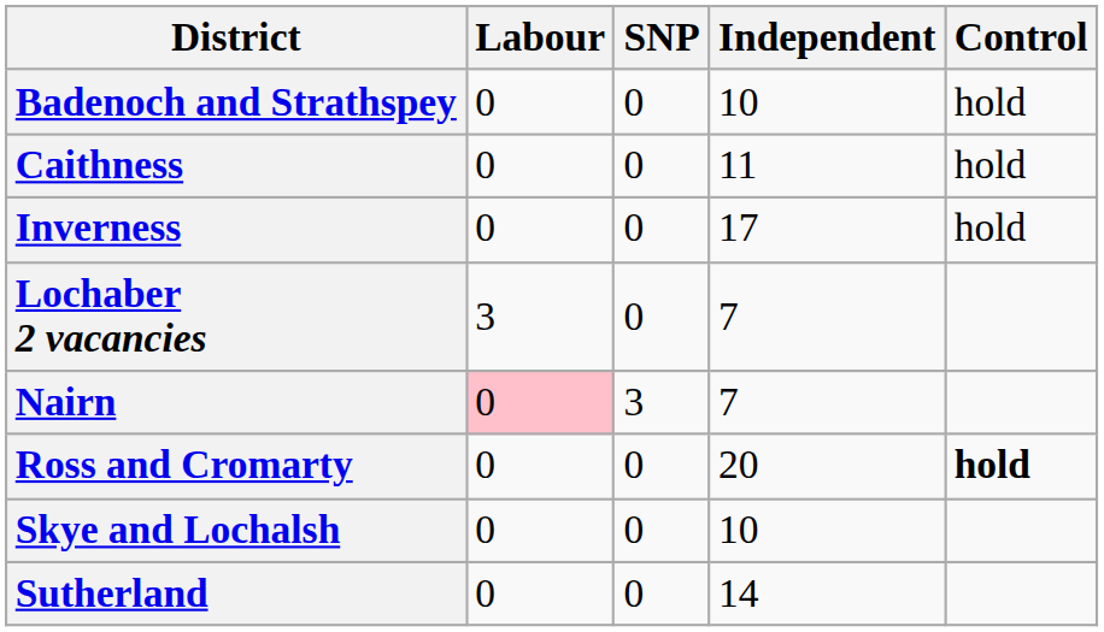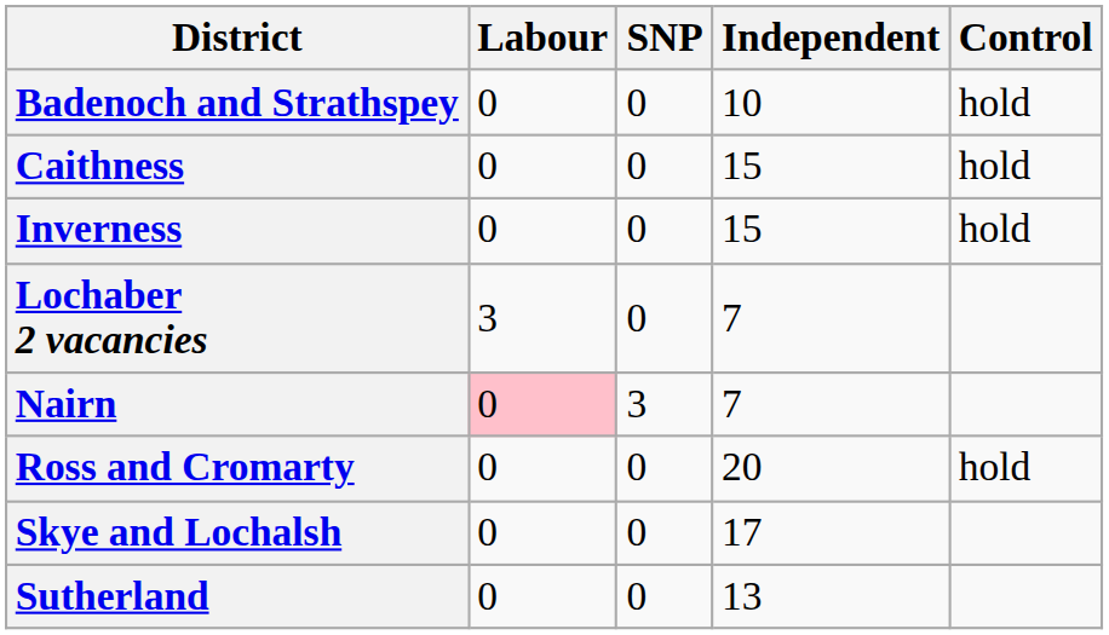 <table class="wikitable">
 <tr>
 <th scope="col">District</th>
 <th scope="col">Labour</th>
 <th scope="col">SNP</th>
 <th scope="col">Independent</th>
 <th scope="col" colspan=2>Control<br></th>
 </tr>
 <tr>
 <th scope="row" style="text-align: left;"><a href='#'>Badenoch and Strathspey</a></th>
 <td>0</td>
 <td>0</td>
 <td>10</td>
 <td> hold</td>
 </tr>
 <tr>
 <th scope="row" style="text-align: left;"><a href='#'>Caithness</a></th>
 <td>0</td>
 <td>0</td>
-<td>11</td>
+<td>15</td>
 <td> hold</td>
 </tr>
 <tr>
 <th scope="row" style="text-align: left;"><a href='#'>Inverness</a></th>
 <td>0</td>
 <td>0</td>
-<td>17</td>
+<td>15</td>
 <td> hold</td>
 </tr>
 <tr>
 <th scope="row" style="text-align: left;"><a href='#'>Lochaber</a><br><em>2 vacancies</em></th>
 <td>3</td>
 <td>0</td>
 <td>7</td>
 <td></td>
 </tr>
 <tr>
 <th scope="row" style="text-align: left;"><a href='#'>Nairn</a></th>
 <td style="background: pink;">0</td>
 <td>3</td>
 <td>7</td>
 <td></td>
 </tr>
 <tr>
 <th scope="row" style="text-align: left;"><a href='#'>Ross and Cromarty</a></th>
 <td>0</td>
 <td>0</td>
 <td>20</td>
-<td><strong> hold</strong></td>
+<td> hold</td>
 </tr>
 <tr>
 <th scope="row" style="text-align: left;"><a href='#'>Skye and Lochalsh</a></th>
 <td>0</td>
 <td>0</td>
-<td>10</td>
+<td>17</td>
 <td></td>
 </tr>
 <tr>
 <th scope="row" style="text-align: left;"><a href='#'>Sutherland</a></th>
 <td>0</td>
 <td>0</td>
-<td>14</td>
+<td>13</td>
 <td></td>
 </tr>
 </table>
